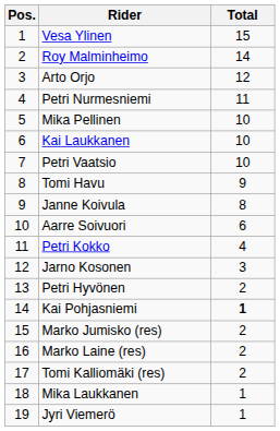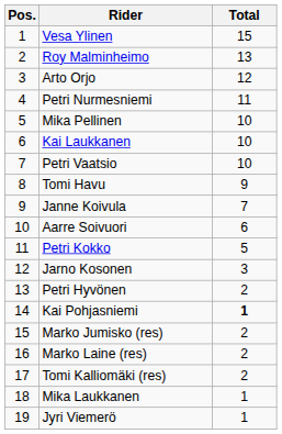 <table class=wikitable>
 <tr>
 <th width=25px>Pos.</th>
 <th width=200px>Rider</th>
 <th width=70px>Total</th>
 </tr>
 <tr align=center >
 <td>1</td>
 <td align=left><a href='#'>Vesa Ylinen</a></td>
 <td>15</td>
 </tr>
 <tr align=center >
 <td>2</td>
 <td align=left><a href='#'>Roy Malminheimo</a></td>
-<td>14</td>
+<td>13</td>
 </tr>
 <tr align=center>
 <td>3</td>
 <td align=left>Arto Orjo</td>
 <td>12</td>
 </tr>
 <tr align=center>
 <td>4</td>
 <td align=left>Petri Nurmesniemi</td>
 <td>11</td>
 </tr>
 <tr align=center>
 <td>5</td>
 <td align=left>Mika Pellinen</td>
 <td>10</td>
 </tr>
 <tr align=center>
 <td>6</td>
 <td align=left><a href='#'>Kai Laukkanen</a></td>
 <td>10</td>
 </tr>
 <tr align=center>
 <td>7</td>
 <td align=left>Petri Vaatsio</td>
 <td>10</td>
 </tr>
 <tr align=center>
 <td>8</td>
 <td align=left>Tomi Havu</td>
 <td>9</td>
 </tr>
 <tr align=center>
 <td>9</td>
 <td align=left>Janne Koivula</td>
-<td>8</td>
+<td>7</td>
 </tr>
 <tr align=center>
 <td>10</td>
 <td align=left>Aarre Soivuori</td>
 <td>6</td>
 </tr>
 <tr align=center>
 <td>11</td>
 <td align=left><a href='#'>Petri Kokko</a></td>
-<td>4</td>
+<td>5</td>
 </tr>
 <tr align=center>
 <td>12</td>
 <td align=left>Jarno Kosonen</td>
 <td>3</td>
 </tr>
 <tr align=center>
 <td>13</td>
 <td align=left>Petri Hyvönen</td>
 <td>2</td>
 </tr>
 <tr align=center>
 <td>14</td>
 <td align=left>Kai Pohjasniemi</td>
 <td><strong>1</strong></td>
 </tr>
 <tr align=center>
 <td>15</td>
 <td align=left>Marko Jumisko (res)</td>
 <td>2</td>
 </tr>
 <tr align=center>
 <td>16</td>
 <td align=left>Marko Laine (res)</td>
 <td>2</td>
 </tr>
 <tr align=center>
 <td>17</td>
 <td align=left>Tomi Kalliomäki (res)</td>
 <td>2</td>
 </tr>
 <tr align=center>
 <td>18</td>
 <td align=left>Mika Laukkanen</td>
 <td>1</td>
 </tr>
 <tr align=center>
 <td>19</td>
 <td align=left>Jyri Viemerö</td>
 <td>1</td>
 </tr>
 </table>
